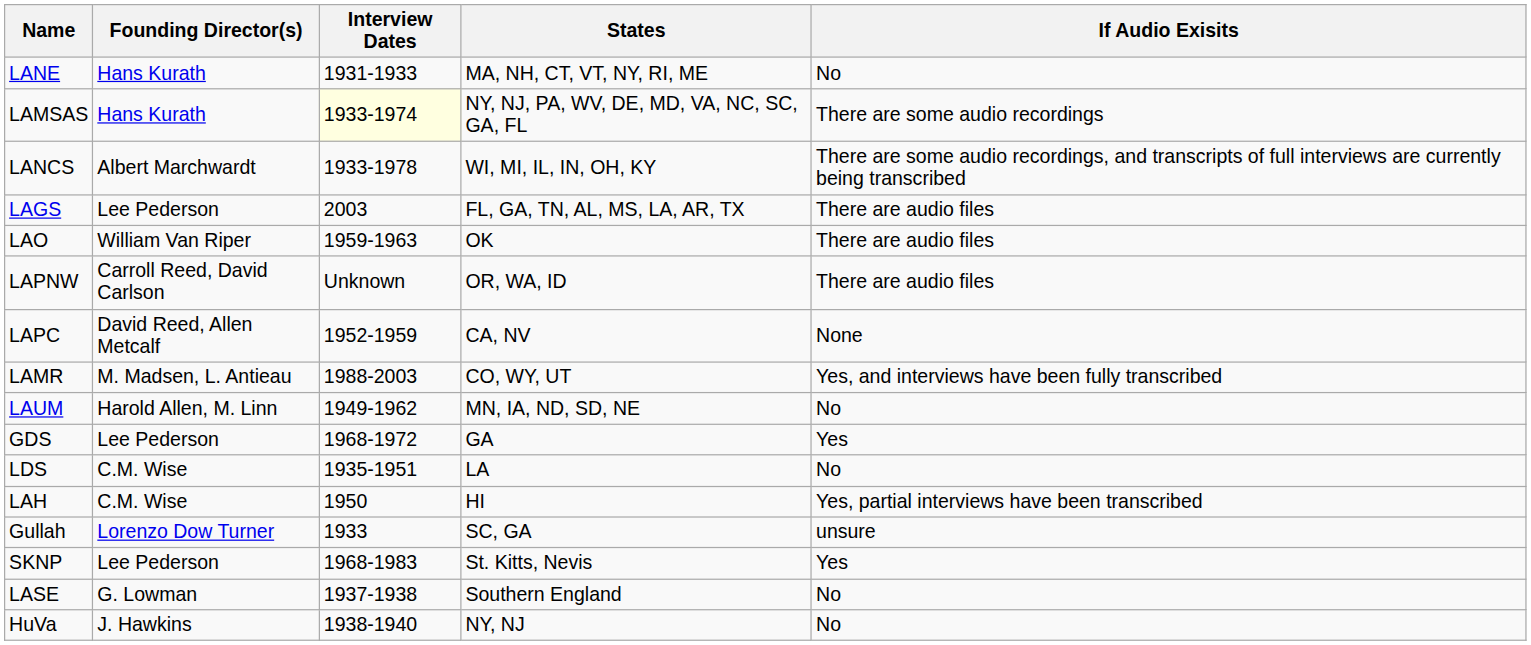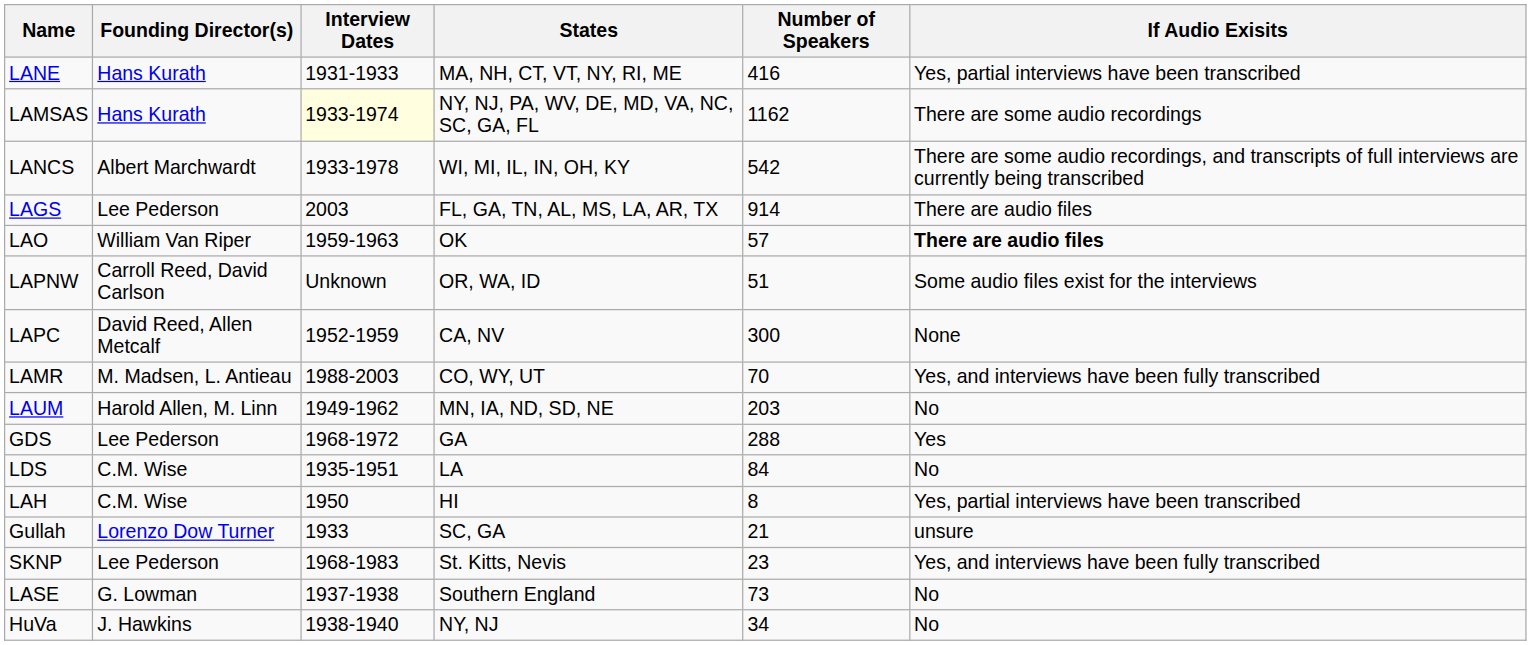 <table class="wikitable">
 <tr>
 <th>Name</th>
 <th>Founding Director(s)</th>
 <th>Interview Dates</th>
 <th>States</th>
+<th>Number of Speakers</th>
 <th>If Audio Exisits</th>
 </tr>
 <tr>
 <td><a href='#'>LANE</a></td>
 <td><a href='#'>Hans Kurath</a></td>
 <td>1931-1933</td>
 <td>MA, NH, CT, VT, NY, RI, ME</td>
-<td>No</td>
+<td>416</td>
+<td>Yes, partial interviews have been transcribed</td>
 </tr>
 <tr>
 <td>LAMSAS</td>
 <td><a href='#'>Hans Kurath</a></td>
 <td style="background: lightyellow;">1933-1974</td>
 <td>NY, NJ, PA, WV, DE, MD, VA, NC, SC, GA, FL</td>
+<td>1162</td>
 <td>There are some audio recordings</td>
 </tr>
 <tr>
 <td>LANCS</td>
 <td>Albert Marchwardt</td>
 <td>1933-1978</td>
 <td>WI, MI, IL, IN, OH, KY</td>
+<td>542</td>
 <td>There are some audio recordings, and transcripts of full interviews are currently being transcribed</td>
 </tr>
 <tr>
 <td><a href='#'>LAGS</a></td>
 <td>Lee Pederson</td>
 <td>2003</td>
 <td>FL, GA, TN, AL, MS, LA, AR, TX</td>
+<td>914</td>
 <td>There are audio files</td>
 </tr>
 <tr>
 <td>LAO</td>
 <td>William Van Riper</td>
 <td>1959-1963</td>
 <td>OK</td>
-<td>There are audio files</td>
+<td>57</td>
+<td><strong>There are audio files</strong></td>
 </tr>
 <tr>
 <td>LAPNW</td>
 <td>Carroll Reed, David Carlson</td>
 <td>Unknown</td>
 <td>OR, WA, ID</td>
-<td>There are audio files</td>
+<td>51</td>
+<td>Some audio files exist for the interviews</td>
 </tr>
 <tr>
 <td>LAPC</td>
 <td>David Reed, Allen Metcalf</td>
 <td>1952-1959</td>
 <td>CA, NV</td>
+<td>300</td>
 <td>None</td>
 </tr>
 <tr>
 <td>LAMR</td>
 <td>M. Madsen, L. Antieau</td>
 <td>1988-2003</td>
 <td>CO, WY, UT</td>
+<td>70</td>
 <td>Yes, and interviews have been fully transcribed</td>
 </tr>
 <tr>
 <td><a href='#'>LAUM</a></td>
 <td>Harold Allen, M. Linn</td>
 <td>1949-1962</td>
 <td>MN, IA, ND, SD, NE</td>
+<td>203</td>
 <td>No</td>
 </tr>
 <tr>
 <td>GDS</td>
 <td>Lee Pederson</td>
 <td>1968-1972</td>
 <td>GA</td>
+<td>288</td>
 <td>Yes</td>
 </tr>
 <tr>
 <td>LDS</td>
 <td>C.M. Wise</td>
 <td>1935-1951</td>
 <td>LA</td>
+<td>84</td>
 <td>No</td>
 </tr>
 <tr>
 <td>LAH</td>
 <td>C.M. Wise</td>
 <td>1950</td>
 <td>HI</td>
+<td>8</td>
 <td>Yes, partial interviews have been transcribed</td>
 </tr>
 <tr>
 <td>Gullah</td>
 <td><a href='#'>Lorenzo Dow Turner</a></td>
 <td>1933</td>
 <td>SC, GA</td>
+<td>21</td>
 <td>unsure</td>
 </tr>
 <tr>
 <td>SKNP</td>
 <td>Lee Pederson</td>
 <td>1968-1983</td>
 <td>St. Kitts, Nevis</td>
-<td>Yes</td>
+<td>23</td>
+<td>Yes, and interviews have been fully transcribed</td>
 </tr>
 <tr>
 <td>LASE</td>
 <td>G. Lowman</td>
 <td>1937-1938</td>
 <td>Southern England</td>
+<td>73</td>
 <td>No</td>
 </tr>
 <tr>
 <td>HuVa</td>
 <td>J. Hawkins</td>
 <td>1938-1940</td>
 <td>NY, NJ</td>
+<td>34</td>
 <td>No</td>
 </tr>
 </table>
